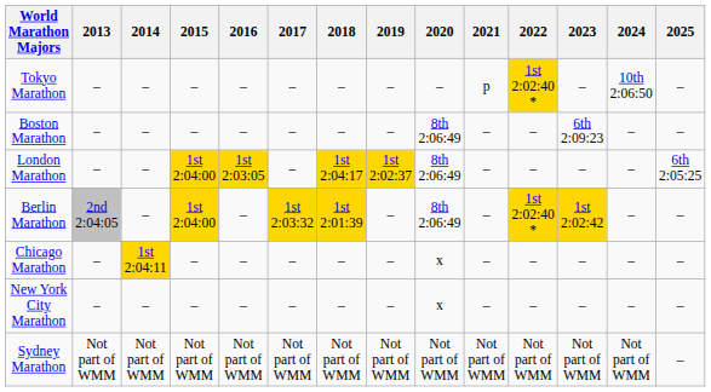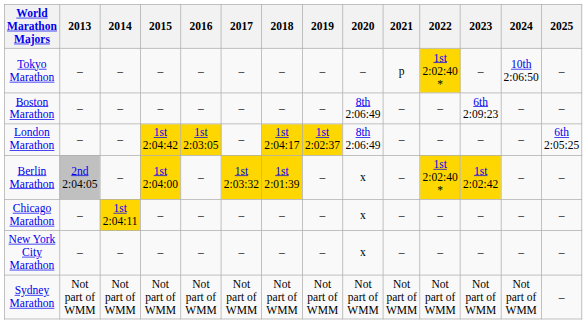 <table class="wikitable" style="text-align:center;">
 <tr>
 <th><a href='#'>World Marathon Majors</a></th>
 <th>2013</th>
 <th>2014</th>
 <th>2015</th>
 <th>2016</th>
 <th>2017</th>
 <th>2018</th>
 <th>2019</th>
 <th>2020</th>
 <th>2021</th>
 <th>2022</th>
 <th>2023</th>
 <th>2024</th>
 <th>2025</th>
 </tr>
 <tr>
 <td><a href='#'>Tokyo Marathon</a></td>
 <td>–</td>
 <td>–</td>
 <td>–</td>
 <td>–</td>
 <td>–</td>
 <td>–</td>
 <td>–</td>
 <td>–</td>
 <td>p</td>
 <td style="background: gold;"><a href='#'>1st</a><br>2:02:40 *</td>
 <td>–</td>
 <td><a href='#'>10th</a><br>2:06:50</td>
 <td>–</td>
 </tr>
 <tr>
 <td><a href='#'>Boston Marathon</a></td>
 <td>–</td>
 <td>–</td>
 <td>–</td>
 <td>–</td>
 <td>–</td>
 <td>–</td>
 <td>–</td>
 <td><a href='#'>8th</a><br>2:06:49</td>
 <td>–</td>
 <td>–</td>
 <td><a href='#'>6th</a><br>2:09:23</td>
 <td>–</td>
 <td>–</td>
 </tr>
 <tr>
 <td><a href='#'>London Marathon</a></td>
 <td>–</td>
 <td>–</td>
-<td style="background: gold;"><a href='#'>1st</a><br>2:04:00</td>
+<td style="background: gold;"><a href='#'>1st</a><br>2:04:42</td>
 <td style="background: gold;"><a href='#'>1st</a><br>2:03:05</td>
 <td>–</td>
 <td style="background: gold;"><a href='#'>1st</a><br>2:04:17</td>
 <td style="background: gold;"><a href='#'>1st</a><br>2:02:37</td>
 <td><a href='#'>8th</a><br>2:06:49</td>
 <td>–</td>
 <td>–</td>
 <td>–</td>
 <td>–</td>
 <td><a href='#'>6th</a><br>2:05:25</td>
 </tr>
 <tr>
 <td><a href='#'>Berlin Marathon</a></td>
 <td style="background: silver;"><a href='#'>2nd</a><br>2:04:05</td>
 <td>–</td>
 <td style="background: gold;"><a href='#'>1st</a><br>2:04:00</td>
 <td>–</td>
 <td style="background: gold;"><a href='#'>1st</a><br>2:03:32</td>
 <td style="background: gold;"><a href='#'>1st</a><br>2:01:39</td>
 <td>–</td>
-<td><a href='#'>8th</a><br>2:06:49</td>
+<td>x</td>
 <td>–</td>
 <td style="background: gold;"><a href='#'>1st</a><br>2:02:40 *</td>
 <td style="background: gold;"><a href='#'>1st</a><br>2:02:42</td>
 <td>–</td>
 <td>–</td>
 </tr>
 <tr>
 <td><a href='#'>Chicago Marathon</a></td>
 <td>–</td>
 <td style="background: gold;"><a href='#'>1st</a><br>2:04:11</td>
 <td>–</td>
 <td>–</td>
 <td>–</td>
 <td>–</td>
 <td>–</td>
 <td>x</td>
 <td>–</td>
 <td>–</td>
 <td>–</td>
 <td>–</td>
 <td>–</td>
 </tr>
 <tr>
 <td><a href='#'>New York City Marathon</a></td>
 <td>–</td>
 <td>–</td>
 <td>–</td>
 <td>–</td>
 <td>–</td>
 <td>–</td>
 <td>–</td>
 <td>x</td>
 <td>–</td>
 <td>–</td>
 <td>–</td>
 <td>–</td>
 <td>–</td>
 </tr>
 <tr>
 <td><a href='#'>Sydney Marathon</a></td>
 <td>Not part of WMM</td>
 <td>Not part of WMM</td>
 <td>Not part of WMM</td>
 <td>Not part of WMM</td>
 <td>Not part of WMM</td>
 <td>Not part of WMM</td>
 <td>Not part of WMM</td>
 <td>Not part of WMM</td>
 <td>Not part of WMM</td>
 <td>Not part of WMM</td>
 <td>Not part of WMM</td>
 <td>Not part of WMM</td>
 <td>–</td>
 </tr>
 </table>
